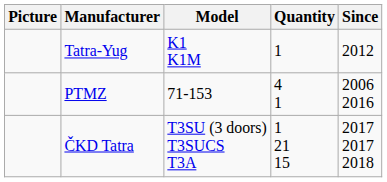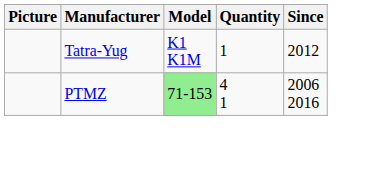 <table class="wikitable sortable">
 <tr>
 <th>Picture</th>
 <th>Manufacturer</th>
 <th>Model</th>
 <th>Quantity</th>
 <th>Since</th>
 </tr>
 <tr>
 <td></td>
 <td> <a href='#'>Tatra-Yug</a></td>
 <td><a href='#'>K1</a><br><a href='#'>K1M</a></td>
 <td>1</td>
 <td>2012</td>
 </tr>
 <tr>
 <td></td>
 <td> <a href='#'>PTMZ</a></td>
-<td>71-153</td>
+<td style="background: lightgreen;">71-153</td>
 <td>4<br>1</td>
 <td>2006<br>2016</td>
 </tr>
-<tr>
-<td></td>
-<td> <a href='#'>ČKD Tatra</a></td>
-<td><a href='#'>T3SU</a> (3 doors)<br><a href='#'>T3SUCS</a><br><a href='#'>T3A</a></td>
-<td>1<br>21<br>15</td>
-<td>2017<br>2017<br>2018</td>
-</tr>
 </table>
